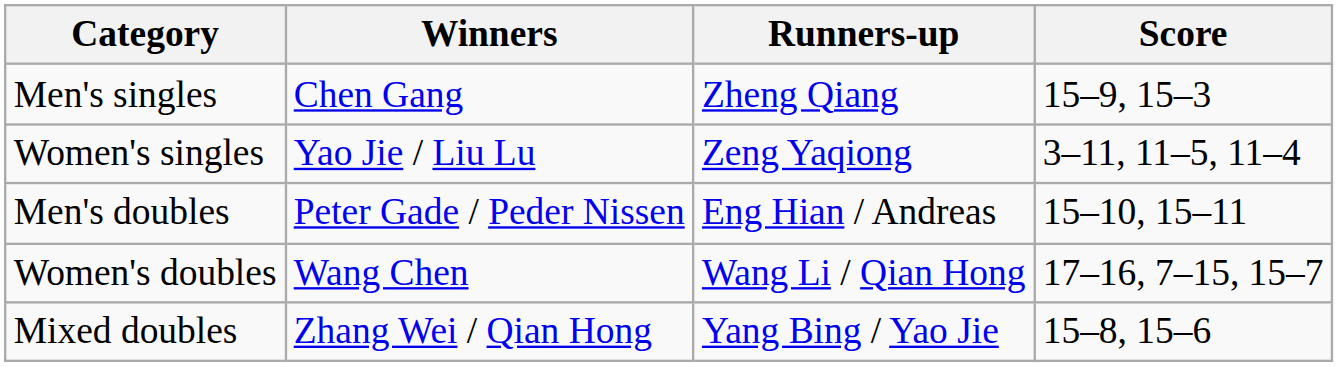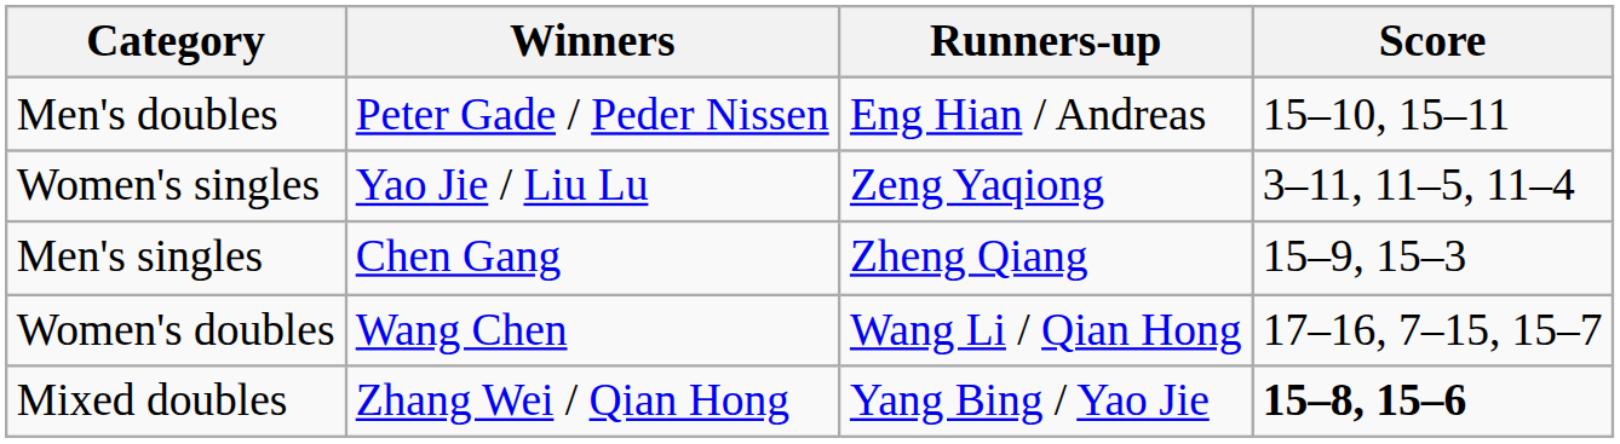 <table class=wikitable style="white-space:nowrap;">
 <tr>
 <th>Category</th>
 <th>Winners</th>
 <th>Runners-up</th>
 <th>Score</th>
 </tr>
 <tr>
-<td>Men's singles</td>
-<td> <a href='#'>Chen Gang</a></td>
-<td> <a href='#'>Zheng Qiang</a></td>
-<td>15–9, 15–3</td>
+<td>Men's doubles</td>
+<td> <a href='#'>Peter Gade</a> / <a href='#'>Peder Nissen</a></td>
+<td> <a href='#'>Eng Hian</a> / Andreas</td>
+<td>15–10, 15–11</td>
 </tr>
 <tr>
 <td>Women's singles</td>
 <td> <a href='#'>Yao Jie</a> / <a href='#'>Liu Lu</a></td>
 <td> <a href='#'>Zeng Yaqiong</a></td>
 <td>3–11, 11–5, 11–4</td>
 </tr>
 <tr>
-<td>Men's doubles</td>
-<td> <a href='#'>Peter Gade</a> / <a href='#'>Peder Nissen</a></td>
-<td> <a href='#'>Eng Hian</a> / Andreas</td>
-<td>15–10, 15–11</td>
+<td>Men's singles</td>
+<td> <a href='#'>Chen Gang</a></td>
+<td> <a href='#'>Zheng Qiang</a></td>
+<td>15–9, 15–3</td>
 </tr>
 <tr>
 <td>Women's doubles</td>
 <td> <a href='#'>Wang Chen</a></td>
 <td> <a href='#'>Wang Li</a> / <a href='#'>Qian Hong</a></td>
 <td>17–16, 7–15, 15–7</td>
 </tr>
 <tr>
 <td>Mixed doubles</td>
 <td> <a href='#'>Zhang Wei</a> / <a href='#'>Qian Hong</a></td>
 <td> <a href='#'>Yang Bing</a> / <a href='#'>Yao Jie</a></td>
-<td>15–8, 15–6</td>
+<td><strong>15–8, 15–6</strong></td>
 </tr>
 </table>
